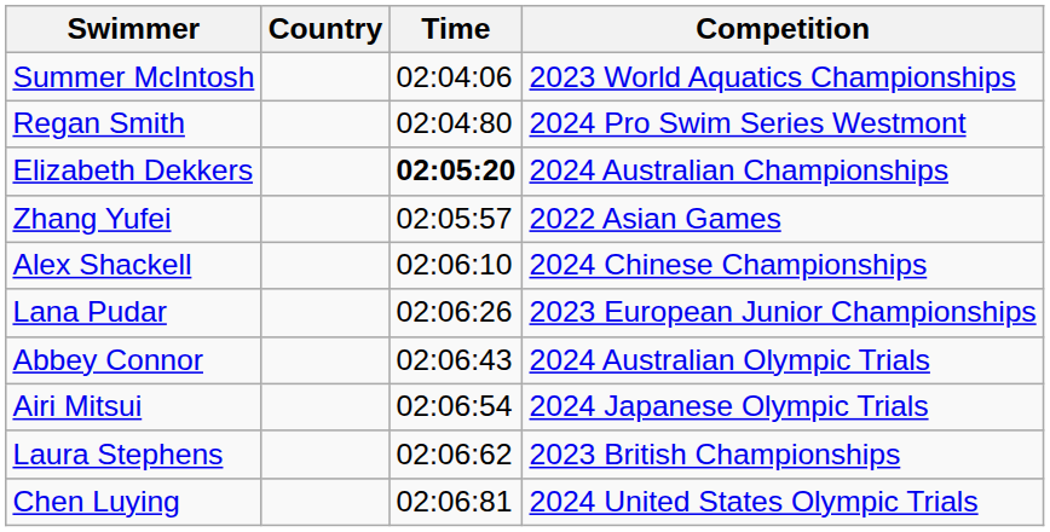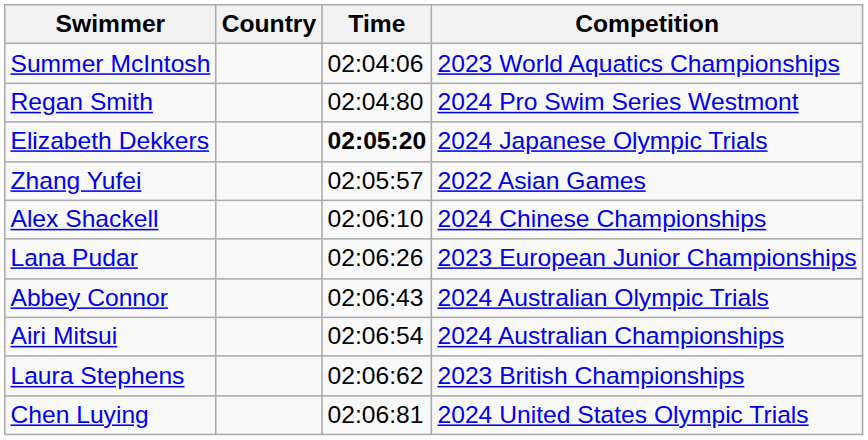 <table class="wikitable sortable mw-collapsible">
 <tr>
 <th scope="col">Swimmer</th>
 <th scope="col">Country</th>
 <th scope="col">Time</th>
 <th scope="col">Competition</th>
 </tr>
 <tr>
 <td><a href='#'>Summer McIntosh</a></td>
 <td></td>
 <td>02:04:06</td>
 <td><a href='#'>2023 World Aquatics Championships</a></td>
 </tr>
 <tr>
 <td><a href='#'>Regan Smith</a></td>
 <td></td>
 <td>02:04:80</td>
 <td><a href='#'>2024 Pro Swim Series Westmont</a></td>
 </tr>
 <tr>
 <td><a href='#'>Elizabeth Dekkers</a></td>
 <td></td>
 <td><strong>02:05:20</strong></td>
-<td><a href='#'>2024 Australian Championships</a></td>
+<td><a href='#'>2024 Japanese Olympic Trials</a></td>
 </tr>
 <tr>
 <td><a href='#'>Zhang Yufei</a></td>
 <td></td>
 <td>02:05:57</td>
 <td><a href='#'>2022 Asian Games</a></td>
 </tr>
 <tr>
 <td><a href='#'>Alex Shackell</a></td>
 <td></td>
 <td>02:06:10</td>
 <td><a href='#'>2024 Chinese Championships</a></td>
 </tr>
 <tr>
 <td><a href='#'>Lana Pudar</a></td>
 <td></td>
 <td>02:06:26</td>
 <td><a href='#'>2023 European Junior Championships</a></td>
 </tr>
 <tr>
 <td><a href='#'>Abbey Connor</a></td>
 <td></td>
 <td>02:06:43</td>
 <td><a href='#'>2024 Australian Olympic Trials</a></td>
 </tr>
 <tr>
 <td><a href='#'>Airi Mitsui</a></td>
 <td></td>
 <td>02:06:54</td>
-<td><a href='#'>2024 Japanese Olympic Trials</a></td>
+<td><a href='#'>2024 Australian Championships</a></td>
 </tr>
 <tr>
 <td><a href='#'>Laura Stephens</a></td>
 <td></td>
 <td>02:06:62</td>
 <td><a href='#'>2023 British Championships</a></td>
 </tr>
 <tr>
 <td><a href='#'>Chen Luying</a></td>
 <td></td>
 <td>02:06:81</td>
 <td><a href='#'>2024 United States Olympic Trials</a></td>
 </tr>
 </table>
